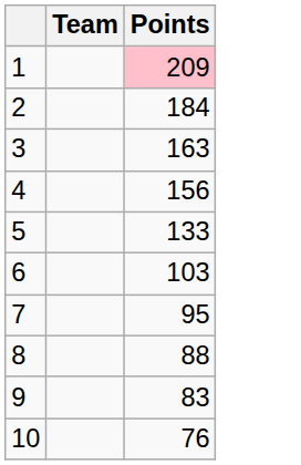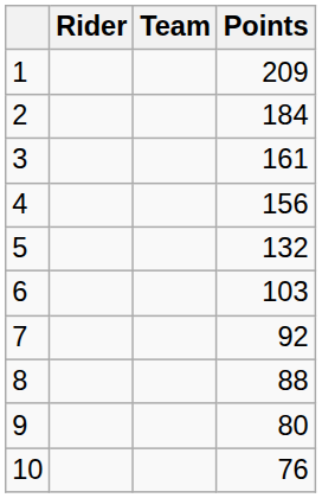 <table class="wikitable">
 <tr>
 <th></th>
+<th>Rider</th>
 <th>Team</th>
 <th>Points</th>
 </tr>
 <tr>
 <td>1</td>
+<td> </td>
 <td></td>
-<td align="right" style="background: pink;">209</td>
+<td align="right">209</td>
 </tr>
 <tr>
 <td>2</td>
+<td></td>
 <td></td>
 <td align="right">184</td>
 </tr>
 <tr>
 <td>3</td>
 <td></td>
-<td align="right">163</td>
+<td></td>
+<td align="right">161</td>
 </tr>
 <tr>
 <td>4</td>
+<td></td>
 <td></td>
 <td align="right">156</td>
 </tr>
 <tr>
 <td>5</td>
 <td></td>
-<td align="right">133</td>
+<td></td>
+<td align="right">132</td>
 </tr>
 <tr>
 <td>6</td>
+<td></td>
 <td></td>
 <td align="right">103</td>
 </tr>
 <tr>
 <td>7</td>
 <td></td>
-<td align="right">95</td>
+<td></td>
+<td align="right">92</td>
 </tr>
 <tr>
 <td>8</td>
+<td></td>
 <td></td>
 <td align="right">88</td>
 </tr>
 <tr>
 <td>9</td>
 <td></td>
-<td align="right">83</td>
+<td></td>
+<td align="right">80</td>
 </tr>
 <tr>
 <td>10</td>
 <td></td>
+<td></td>
 <td align="right">76</td>
 </tr>
 </table>
